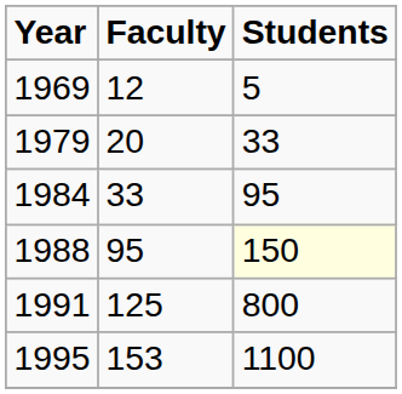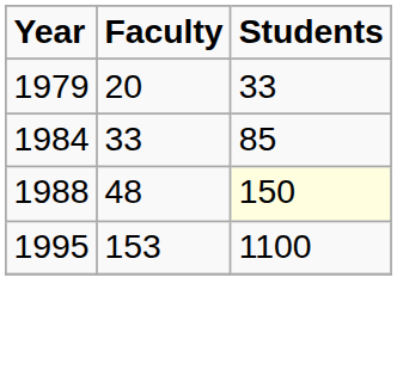 <table class="wikitable">
 <tr>
 <td><strong>Year</strong></td>
 <td><strong>Faculty</strong></td>
 <td><strong>Students</strong></td>
-</tr>
-<tr>
-<td>1969</td>
-<td>12</td>
-<td>5</td>
 </tr>
 <tr>
 <td>1979</td>
 <td>20</td>
 <td>33</td>
 </tr>
 <tr>
 <td>1984</td>
 <td>33</td>
-<td>95</td>
+<td>85</td>
 </tr>
 <tr>
 <td>1988</td>
-<td>95</td>
+<td>48</td>
 <td style="background: lightyellow;">150</td>
-</tr>
-<tr>
-<td>1991</td>
-<td>125</td>
-<td>800</td>
 </tr>
 <tr>
 <td>1995</td>
 <td>153</td>
 <td>1100</td>
 </tr>
 <tr>
 </tr>
 </table>
